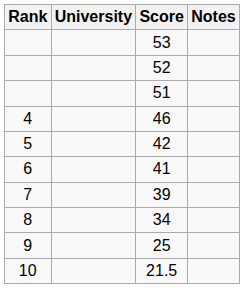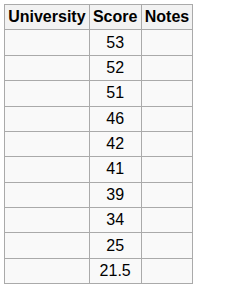 <table class="wikitable sortable" style="text-align:center">
 <tr>
-<th>Rank</th>
 <th>University</th>
 <th>Score</th>
 <th>Notes</th>
 </tr>
 <tr>
 <td></td>
-<td></td>
 <td>53</td>
 <td></td>
 </tr>
 <tr>
-<td></td>
 <td></td>
 <td>52</td>
 <td></td>
 </tr>
 <tr>
 <td></td>
-<td></td>
 <td>51</td>
 <td></td>
 </tr>
 <tr>
-<td>4</td>
 <td></td>
 <td>46</td>
 <td></td>
 </tr>
 <tr>
-<td>5</td>
 <td></td>
 <td>42</td>
 <td></td>
 </tr>
 <tr>
-<td>6</td>
 <td></td>
 <td>41</td>
 <td></td>
 </tr>
 <tr>
-<td>7</td>
 <td></td>
 <td>39</td>
 <td></td>
 </tr>
 <tr>
-<td>8</td>
 <td></td>
 <td>34</td>
 <td></td>
 </tr>
 <tr>
-<td>9</td>
 <td></td>
 <td>25</td>
 <td></td>
 </tr>
 <tr>
-<td>10</td>
 <td></td>
 <td>21.5</td>
 <td></td>
 </tr>
 </table>
